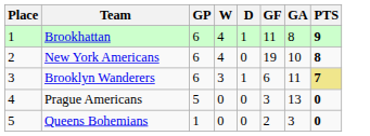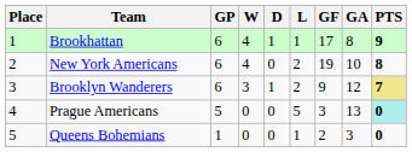 <table class="wikitable">
 <tr>
 <th>Place</th>
 <th width="170">Team</th>
 <th width="20">GP</th>
 <th width="20">W</th>
 <th width="20">D</th>
+<th width="20">L</th>
 <th width="20">GF</th>
 <th width="20">GA</th>
 <th width="20">PTS</th>
 </tr>
 <tr bgcolor=#ccffcc>
 <td>1</td>
 <td><a href='#'>Brookhattan</a></td>
 <td>6</td>
 <td>4</td>
 <td>1</td>
-<td>11</td>
+<td>1</td>
+<td>17</td>
 <td>8</td>
 <td><strong>9</strong></td>
 </tr>
 <tr>
 <td>2</td>
 <td><a href='#'>New York Americans</a></td>
 <td>6</td>
 <td>4</td>
 <td>0</td>
+<td>2</td>
 <td>19</td>
 <td>10</td>
 <td><strong>8</strong></td>
 </tr>
 <tr>
 <td>3</td>
 <td><a href='#'>Brooklyn Wanderers</a></td>
 <td>6</td>
 <td>3</td>
 <td>1</td>
-<td>6</td>
-<td>11</td>
+<td>2</td>
+<td>9</td>
+<td>12</td>
 <td style="background: khaki;"><strong>7</strong></td>
 </tr>
 <tr>
 <td>4</td>
 <td>Prague Americans</td>
 <td>5</td>
 <td>0</td>
 <td>0</td>
+<td>5</td>
 <td>3</td>
 <td>13</td>
-<td><strong>0</strong></td>
+<td style="background: paleturquoise;"><strong>0</strong></td>
 </tr>
 <tr>
 <td>5</td>
 <td><a href='#'>Queens Bohemians</a></td>
 <td>1</td>
 <td>0</td>
 <td>0</td>
+<td>1</td>
 <td>2</td>
 <td>3</td>
 <td><strong>0</strong></td>
 </tr>
 </table>
